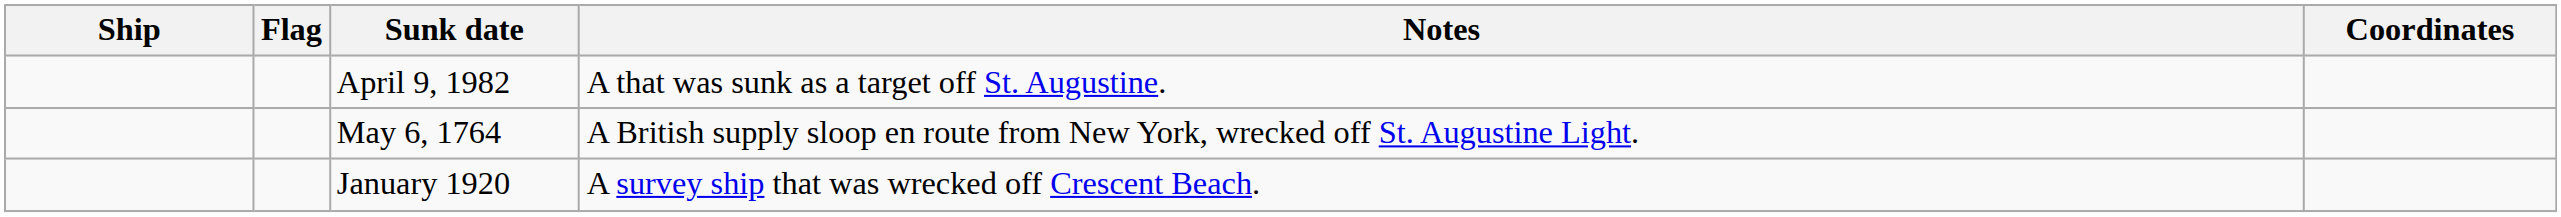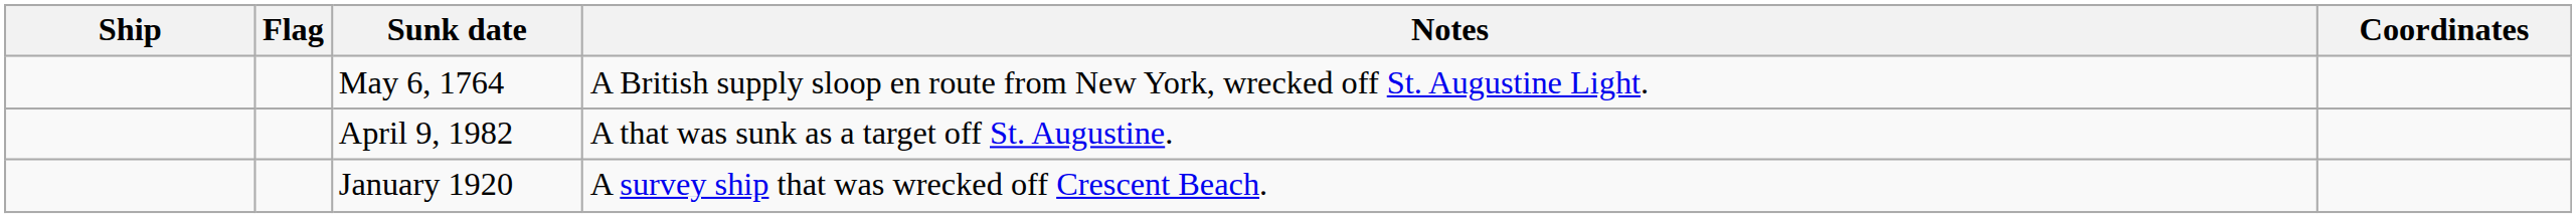 <table class=wikitable | style = "width:100%">
 <tr>
 <th style="width:10%">Ship</th>
 <th>Flag</th>
 <th style="width:10%">Sunk date</th>
 <th style="width:70%">Notes</th>
 <th style="width:10%">Coordinates</th>
 </tr>
 <tr>
 <td></td>
 <td></td>
-<td>April 9, 1982</td>
-<td>A  that was sunk as a target off <a href='#'>St. Augustine</a>.</td>
+<td>May 6, 1764</td>
+<td>A British supply sloop en route from New York, wrecked off <a href='#'>St. Augustine Light</a>.</td>
 <td></td>
 </tr>
 <tr>
 <td></td>
 <td></td>
-<td>May 6, 1764</td>
-<td>A British supply sloop en route from New York, wrecked off <a href='#'>St. Augustine Light</a>.</td>
+<td>April 9, 1982</td>
+<td>A  that was sunk as a target off <a href='#'>St. Augustine</a>.</td>
 <td></td>
 </tr>
 <tr>
 <td></td>
 <td></td>
 <td>January 1920</td>
 <td>A <a href='#'>survey ship</a> that was wrecked off <a href='#'>Crescent Beach</a>.</td>
 <td></td>
 </tr>
 </table>
